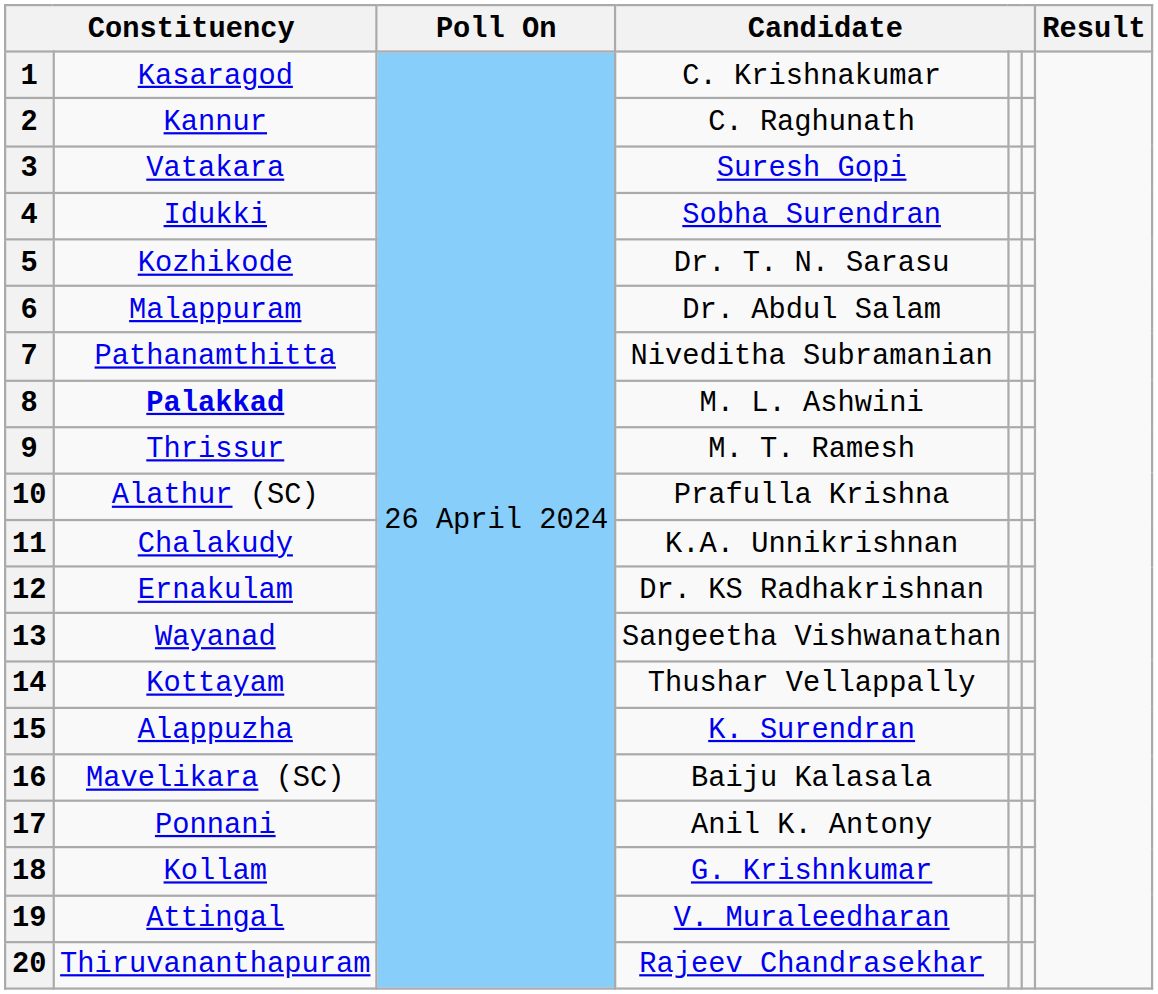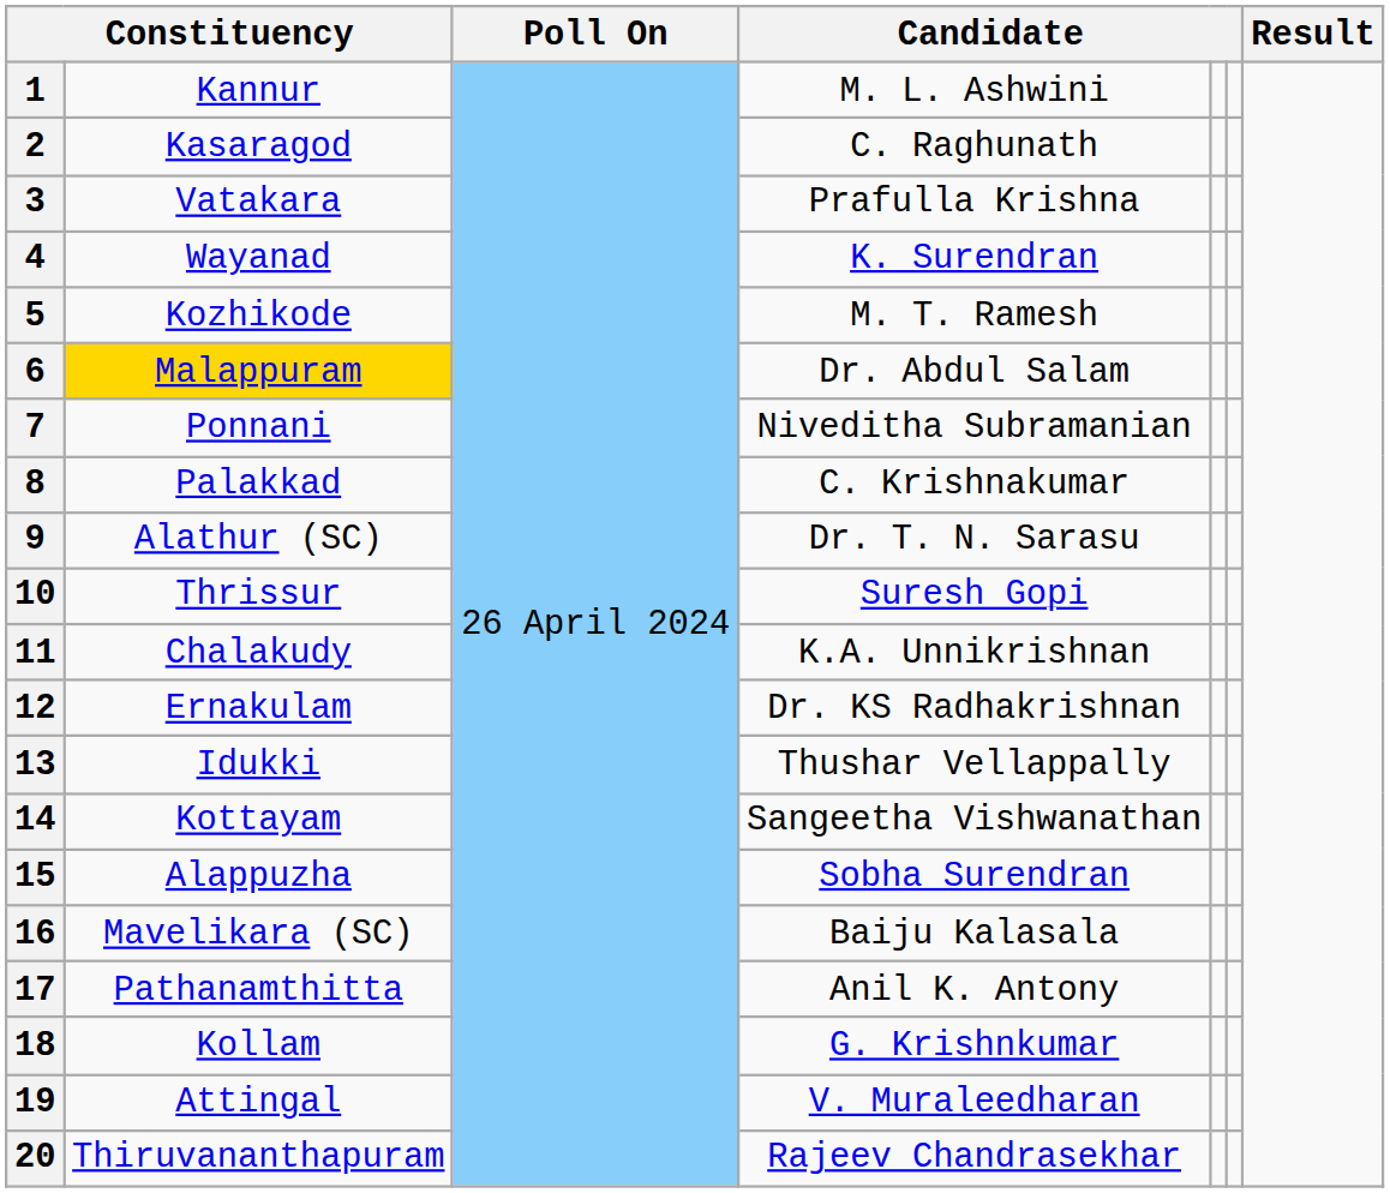 <table class="wikitable sortable" style="text-align:center;">
 <tr>
 <th colspan="2">Constituency</th>
 <th>Poll On</th>
 <th colspan="3">Candidate</th>
 <th>Result</th>
 </tr>
 <tr>
 <th>1</th>
-<td><a href='#'>Kasaragod</a></td>
+<td><a href='#'>Kannur</a></td>
 <td Rowspan=20 bgcolor=#87CEFA>26 April 2024</td>
-<td>C. Krishnakumar</td>
+<td>M. L. Ashwini</td>
 <td></td>
 <td></td>
 </tr>
 <tr>
 <th>2</th>
-<td><a href='#'>Kannur</a></td>
+<td><a href='#'>Kasaragod</a></td>
 <td>C. Raghunath</td>
 <td></td>
 <td></td>
 </tr>
 <tr>
 <th>3</th>
 <td><a href='#'>Vatakara</a></td>
-<td><a href='#'>Suresh Gopi</a></td>
+<td>Prafulla Krishna</td>
 <td></td>
 <td></td>
 </tr>
 <tr>
 <th>4</th>
-<td><a href='#'>Idukki</a></td>
-<td><a href='#'>Sobha Surendran</a></td>
+<td><a href='#'>Wayanad</a></td>
+<td><a href='#'>K. Surendran</a></td>
 <td></td>
 <td></td>
 </tr>
 <tr>
 <th>5</th>
 <td><a href='#'>Kozhikode</a></td>
-<td>Dr. T. N. Sarasu</td>
+<td>M. T. Ramesh</td>
 <td></td>
 <td></td>
 </tr>
 <tr>
 <th>6</th>
-<td><a href='#'>Malappuram</a></td>
+<td style="background: gold;"><a href='#'>Malappuram</a></td>
 <td>Dr. Abdul Salam</td>
 <td></td>
 <td></td>
 </tr>
 <tr>
 <th>7</th>
-<td><a href='#'>Pathanamthitta</a></td>
+<td><a href='#'>Ponnani</a></td>
 <td>Niveditha Subramanian</td>
 <td></td>
 <td></td>
 </tr>
 <tr>
 <th>8</th>
-<td><strong><a href='#'>Palakkad</a></strong></td>
-<td>M. L. Ashwini</td>
+<td><a href='#'>Palakkad</a></td>
+<td>C. Krishnakumar</td>
 <td></td>
 <td></td>
 </tr>
 <tr>
 <th>9</th>
-<td><a href='#'>Thrissur</a></td>
-<td>M. T. Ramesh</td>
+<td><a href='#'>Alathur</a> (SC)</td>
+<td>Dr. T. N. Sarasu</td>
 <td></td>
 <td></td>
 </tr>
 <tr>
 <th>10</th>
-<td><a href='#'>Alathur</a> (SC)</td>
-<td>Prafulla Krishna</td>
+<td><a href='#'>Thrissur</a></td>
+<td><a href='#'>Suresh Gopi</a></td>
 <td></td>
 <td></td>
 </tr>
 <tr>
 <th>11</th>
 <td><a href='#'>Chalakudy</a></td>
 <td>K.A. Unnikrishnan</td>
 <td></td>
 <td></td>
 </tr>
 <tr>
 <th>12</th>
 <td><a href='#'>Ernakulam</a></td>
 <td>Dr. KS Radhakrishnan</td>
 <td></td>
 <td></td>
 </tr>
 <tr>
 <th>13</th>
-<td><a href='#'>Wayanad</a></td>
-<td>Sangeetha Vishwanathan</td>
+<td><a href='#'>Idukki</a></td>
+<td>Thushar Vellappally</td>
 <td></td>
 <td></td>
 </tr>
 <tr>
 <th>14</th>
 <td><a href='#'>Kottayam</a></td>
-<td>Thushar Vellappally</td>
+<td>Sangeetha Vishwanathan</td>
 <td></td>
 <td></td>
 </tr>
 <tr>
 <th>15</th>
 <td><a href='#'>Alappuzha</a></td>
-<td><a href='#'>K. Surendran</a></td>
+<td><a href='#'>Sobha Surendran</a></td>
 <td></td>
 <td></td>
 </tr>
 <tr>
 <th>16</th>
 <td><a href='#'>Mavelikara</a> (SC)</td>
 <td>Baiju Kalasala</td>
 <td></td>
 <td></td>
 </tr>
 <tr>
 <th>17</th>
-<td><a href='#'>Ponnani</a></td>
+<td><a href='#'>Pathanamthitta</a></td>
 <td>Anil K. Antony</td>
 <td></td>
 <td></td>
 </tr>
 <tr>
 <th>18</th>
 <td><a href='#'>Kollam</a></td>
 <td><a href='#'>G. Krishnkumar</a></td>
 <td></td>
 <td></td>
 </tr>
 <tr>
 <th>19</th>
 <td><a href='#'>Attingal</a></td>
 <td><a href='#'>V. Muraleedharan</a></td>
 <td></td>
 <td></td>
 </tr>
 <tr>
 <th>20</th>
 <td><a href='#'>Thiruvananthapuram</a></td>
 <td><a href='#'>Rajeev Chandrasekhar</a></td>
 <td></td>
 <td></td>
 </tr>
 </table>
